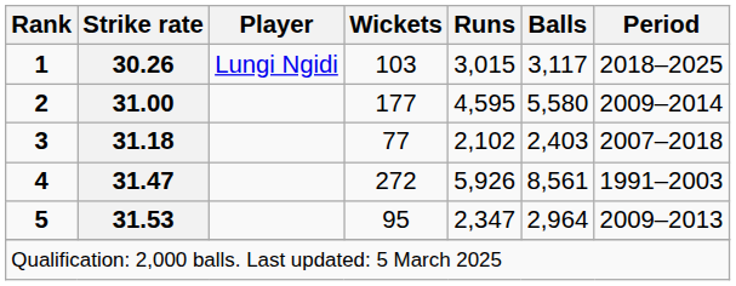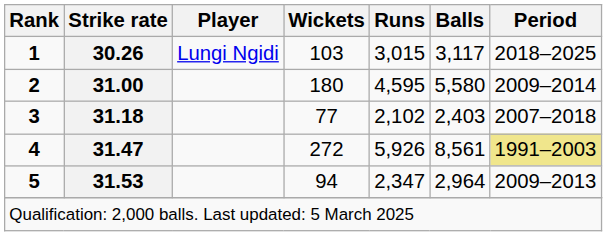 <table class="wikitable plainrowheaders sortable">
 <tr>
 <th scope=col>Rank</th>
 <th scope=col>Strike rate</th>
 <th scope=col>Player</th>
 <th scope=col>Wickets</th>
 <th scope=col>Runs</th>
 <th scope=col>Balls</th>
 <th scope=col>Period</th>
 </tr>
 <tr>
 <td align=center><strong>1</strong></td>
 <th scope=row style=text-align:center;>30.26</th>
 <td><a href='#'>Lungi Ngidi</a></td>
 <td align=center>103</td>
 <td align=center>3,015</td>
 <td align=center>3,117</td>
 <td>2018–2025</td>
 </tr>
 <tr>
 <td align=center><strong>2</strong></td>
 <th scope=row style=text-align:center;>31.00</th>
 <td></td>
-<td align=center>177</td>
+<td align=center>180</td>
 <td align=center>4,595</td>
 <td align=center>5,580</td>
 <td>2009–2014</td>
 </tr>
 <tr>
 <td align=center><strong>3</strong></td>
 <th scope=row style=text-align:center;>31.18</th>
 <td></td>
 <td align=center>77</td>
 <td align=center>2,102</td>
 <td align=center>2,403</td>
 <td>2007–2018</td>
 </tr>
 <tr>
 <td align=center><strong>4</strong></td>
 <th scope=row style=text-align:center;>31.47</th>
 <td></td>
 <td align=center>272</td>
 <td align=center>5,926</td>
 <td align=center>8,561</td>
-<td>1991–2003</td>
+<td style="background: khaki;">1991–2003</td>
 </tr>
 <tr>
 <td align=center><strong>5</strong></td>
 <th scope=row style=text-align:center;>31.53</th>
 <td></td>
-<td align=center>95</td>
+<td align=center>94</td>
 <td align=center>2,347</td>
 <td align=center>2,964</td>
 <td>2009–2013</td>
 </tr>
 <tr>
 </tr>
 <tr class=sortbottom>
 <td colspan=7><small>Qualification: 2,000 balls. Last updated: 5 March 2025</small></td>
 </tr>
 </table>
